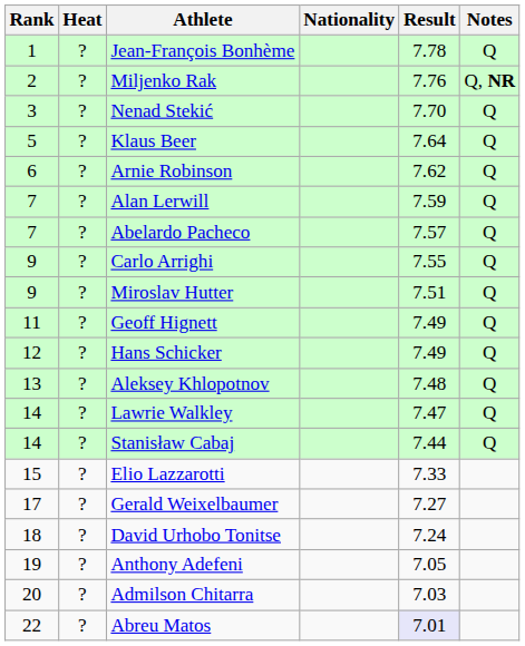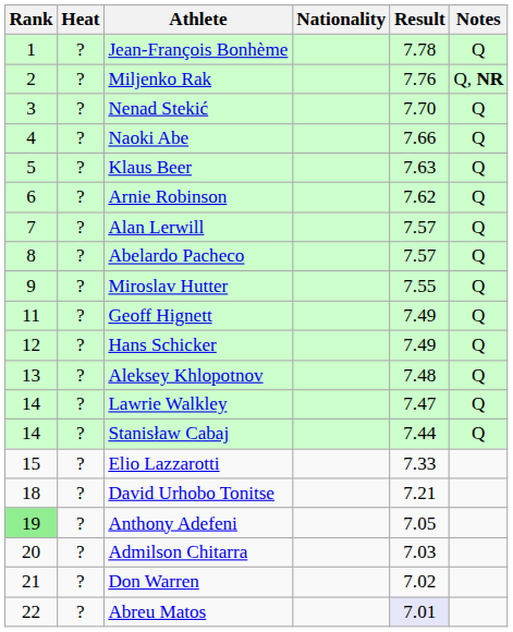 <table class="wikitable sortable" style="text-align:center">
 <tr>
 <th>Rank</th>
 <th>Heat</th>
 <th>Athlete</th>
 <th>Nationality</th>
 <th>Result</th>
 <th>Notes</th>
 </tr>
 <tr bgcolor=ccffcc>
 <td>1</td>
 <td>?</td>
 <td align=left><a href='#'>Jean-François Bonhème</a></td>
 <td align=left></td>
 <td>7.78</td>
 <td>Q</td>
 </tr>
 <tr bgcolor=ccffcc>
 <td>2</td>
 <td>?</td>
 <td align=left><a href='#'>Miljenko Rak</a></td>
 <td align=left></td>
 <td>7.76</td>
 <td>Q, <strong>NR</strong></td>
 </tr>
 <tr bgcolor=ccffcc>
 <td>3</td>
 <td>?</td>
 <td align=left><a href='#'>Nenad Stekić</a></td>
 <td align=left></td>
 <td>7.70</td>
 <td>Q</td>
 </tr>
 <tr bgcolor=ccffcc>
+<td>4</td>
+<td>?</td>
+<td align=left><a href='#'>Naoki Abe</a></td>
+<td align=left></td>
+<td>7.66</td>
+<td>Q</td>
+</tr>
+<tr bgcolor=ccffcc>
 <td>5</td>
 <td>?</td>
 <td align=left><a href='#'>Klaus Beer</a></td>
 <td align=left></td>
-<td>7.64</td>
+<td>7.63</td>
 <td>Q</td>
 </tr>
 <tr bgcolor=ccffcc>
 <td>6</td>
 <td>?</td>
 <td align=left><a href='#'>Arnie Robinson</a></td>
 <td align=left></td>
 <td>7.62</td>
 <td>Q</td>
 </tr>
 <tr bgcolor=ccffcc>
 <td>7</td>
 <td>?</td>
 <td align=left><a href='#'>Alan Lerwill</a></td>
 <td align=left></td>
-<td>7.59</td>
+<td>7.57</td>
 <td>Q</td>
 </tr>
 <tr bgcolor=ccffcc>
-<td>7</td>
+<td>8</td>
 <td>?</td>
 <td align=left><a href='#'>Abelardo Pacheco</a></td>
 <td align=left></td>
 <td>7.57</td>
 <td>Q</td>
 </tr>
 <tr bgcolor=ccffcc>
 <td>9</td>
 <td>?</td>
-<td align=left><a href='#'>Carlo Arrighi</a></td>
+<td align=left><a href='#'>Miroslav Hutter</a></td>
 <td align=left></td>
 <td>7.55</td>
-<td>Q</td>
-</tr>
-<tr bgcolor=ccffcc>
-<td>9</td>
-<td>?</td>
-<td align=left><a href='#'>Miroslav Hutter</a></td>
-<td align=left></td>
-<td>7.51</td>
 <td>Q</td>
 </tr>
 <tr bgcolor=ccffcc>
 <td>11</td>
 <td>?</td>
 <td align=left><a href='#'>Geoff Hignett</a></td>
 <td align=left></td>
 <td>7.49</td>
 <td>Q</td>
 </tr>
 <tr bgcolor=ccffcc>
 <td>12</td>
 <td>?</td>
 <td align=left><a href='#'>Hans Schicker</a></td>
 <td align=left></td>
 <td>7.49</td>
 <td>Q</td>
 </tr>
 <tr bgcolor=ccffcc>
 <td>13</td>
 <td>?</td>
 <td align=left><a href='#'>Aleksey Khlopotnov</a></td>
 <td align=left></td>
 <td>7.48</td>
 <td>Q</td>
 </tr>
 <tr bgcolor=ccffcc>
 <td>14</td>
 <td>?</td>
 <td align=left><a href='#'>Lawrie Walkley</a></td>
 <td align=left></td>
 <td>7.47</td>
 <td>Q</td>
 </tr>
 <tr bgcolor=ccffcc>
 <td>14</td>
 <td>?</td>
 <td align=left><a href='#'>Stanisław Cabaj</a></td>
 <td align=left></td>
 <td>7.44</td>
 <td>Q</td>
 </tr>
 <tr>
 <td>15</td>
 <td>?</td>
 <td align=left><a href='#'>Elio Lazzarotti</a></td>
 <td align=left></td>
 <td>7.33</td>
 <td></td>
 </tr>
 <tr>
-<td>17</td>
-<td>?</td>
-<td align=left><a href='#'>Gerald Weixelbaumer</a></td>
-<td align=left></td>
-<td>7.27</td>
-<td></td>
-</tr>
-<tr>
 <td>18</td>
 <td>?</td>
 <td align=left><a href='#'>David Urhobo Tonitse</a></td>
 <td align=left></td>
-<td>7.24</td>
+<td>7.21</td>
 <td></td>
 </tr>
 <tr>
-<td>19</td>
+<td style="background: lightgreen;">19</td>
 <td>?</td>
 <td align=left><a href='#'>Anthony Adefeni</a></td>
 <td align=left></td>
 <td>7.05</td>
 <td></td>
 </tr>
 <tr>
 <td>20</td>
 <td>?</td>
 <td align=left><a href='#'>Admilson Chitarra</a></td>
 <td align=left></td>
 <td>7.03</td>
 <td></td>
 </tr>
 <tr>
+<td>21</td>
+<td>?</td>
+<td align=left><a href='#'>Don Warren</a></td>
+<td align=left></td>
+<td>7.02</td>
+<td></td>
+</tr>
+<tr>
 <td>22</td>
 <td>?</td>
 <td align=left><a href='#'>Abreu Matos</a></td>
 <td align=left></td>
 <td style="background: lavender;">7.01</td>
 <td></td>
 </tr>
 </table>
